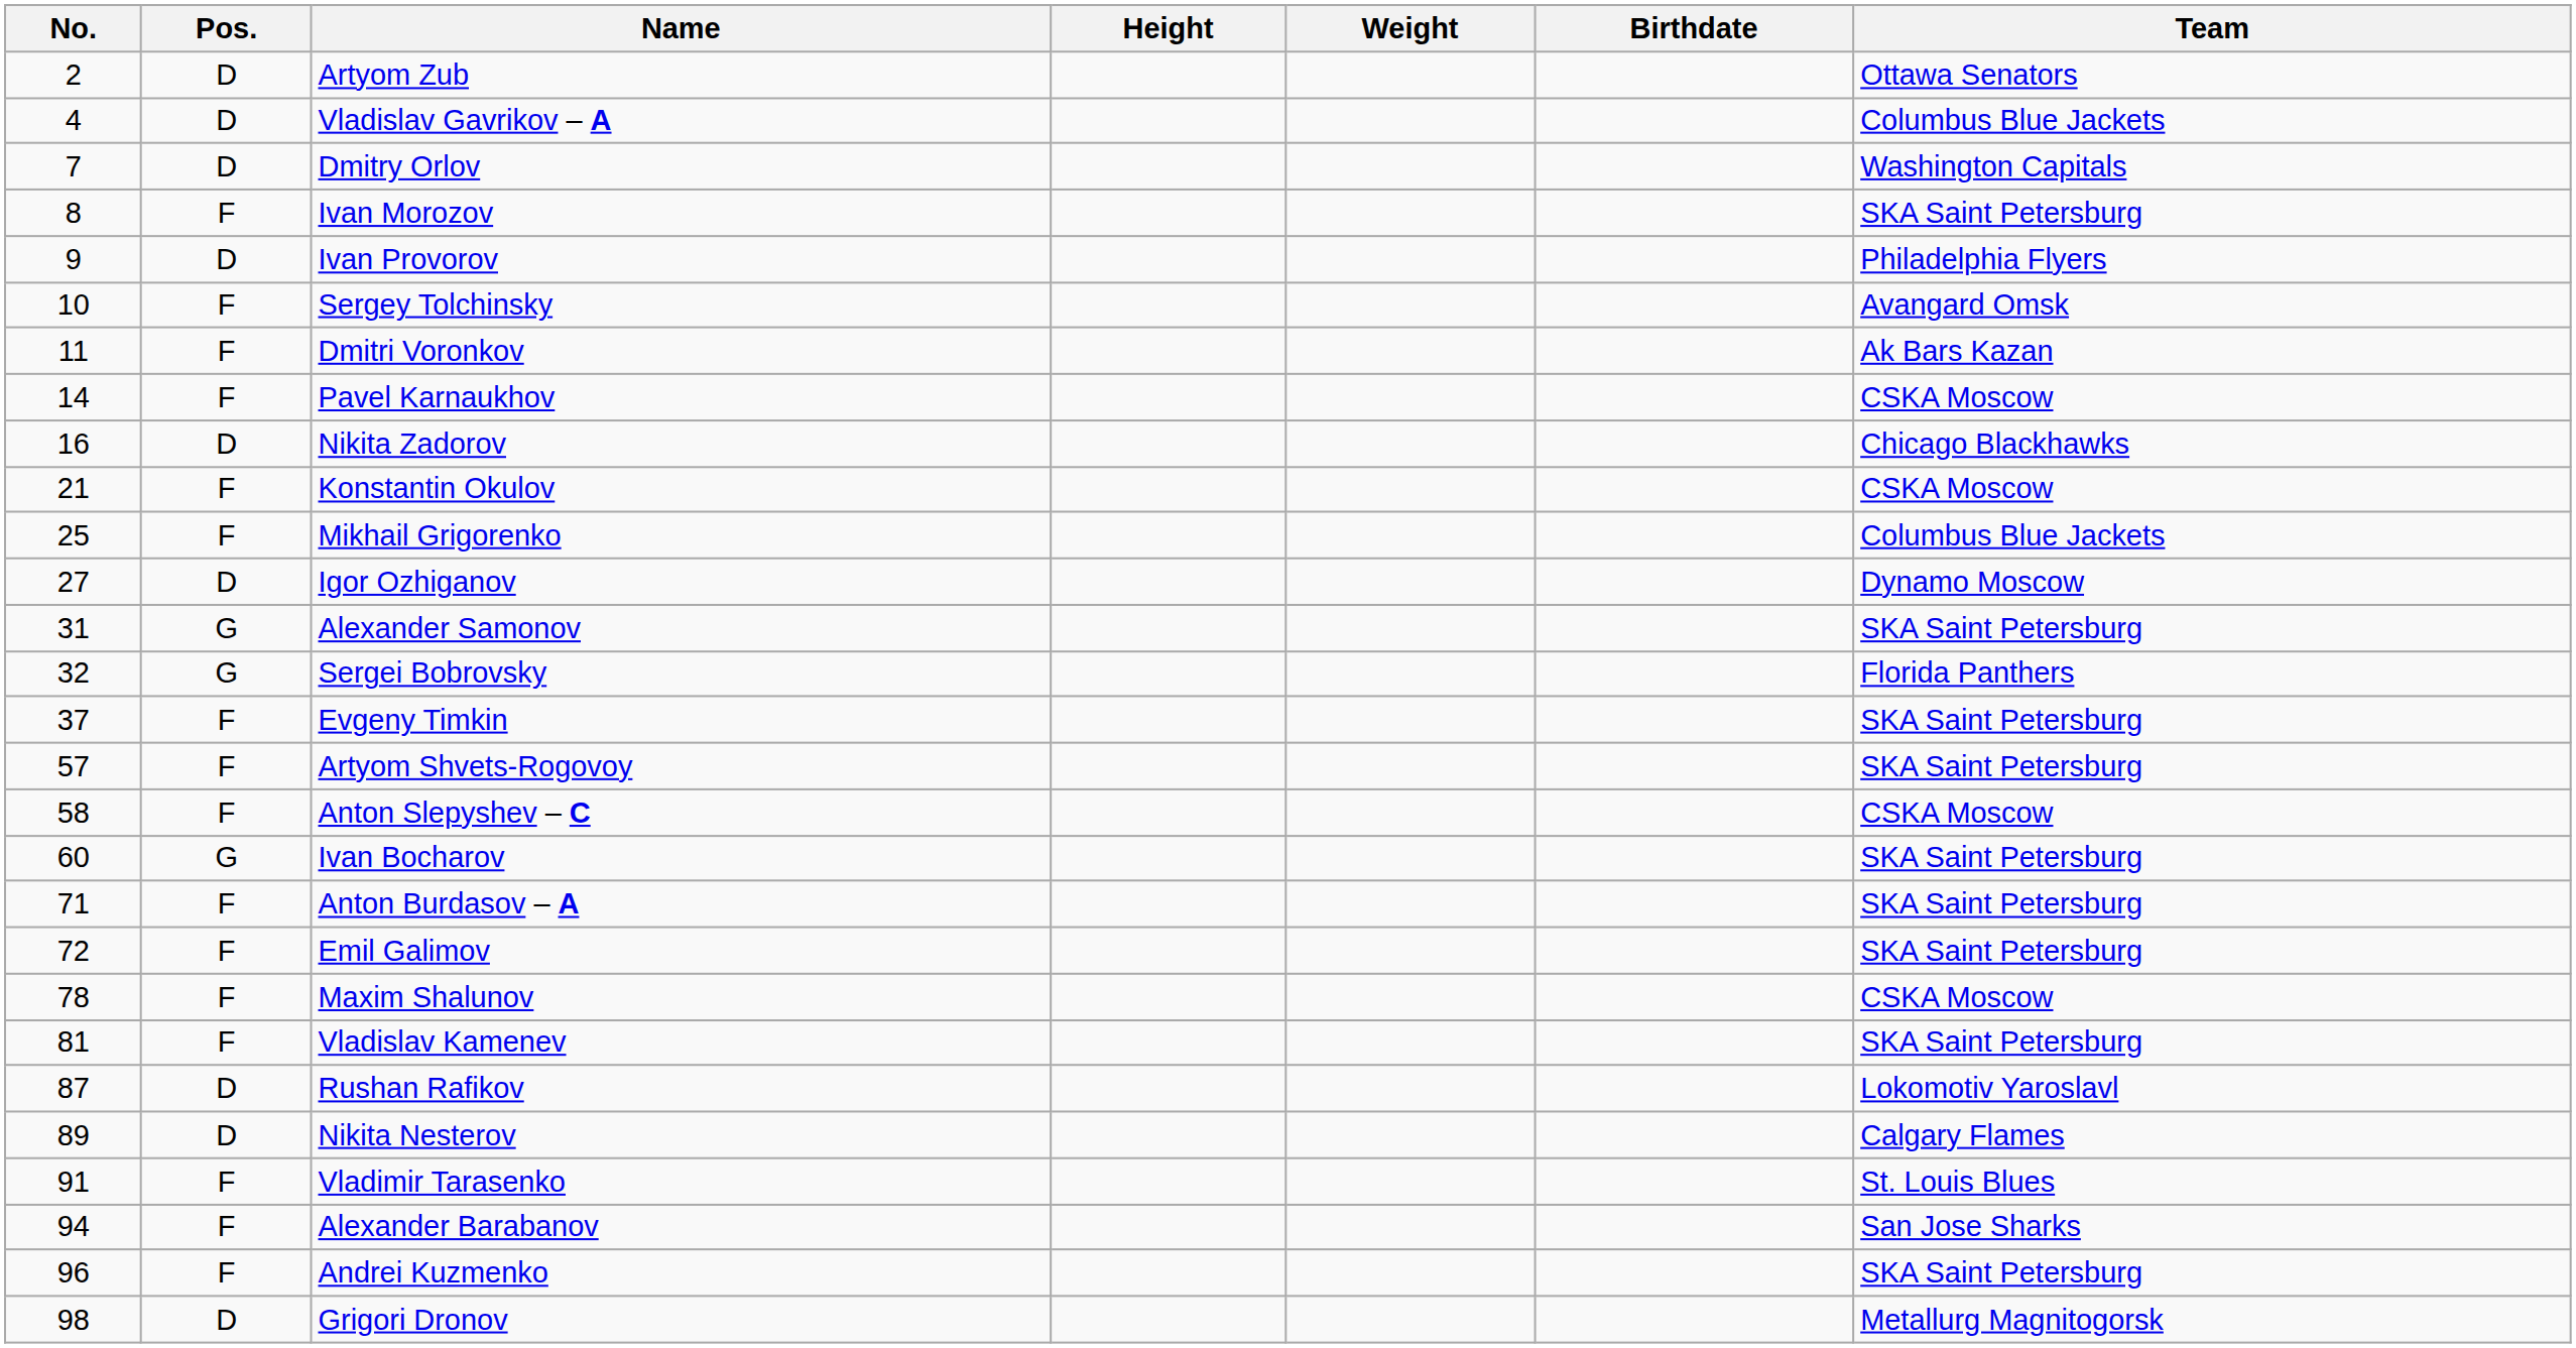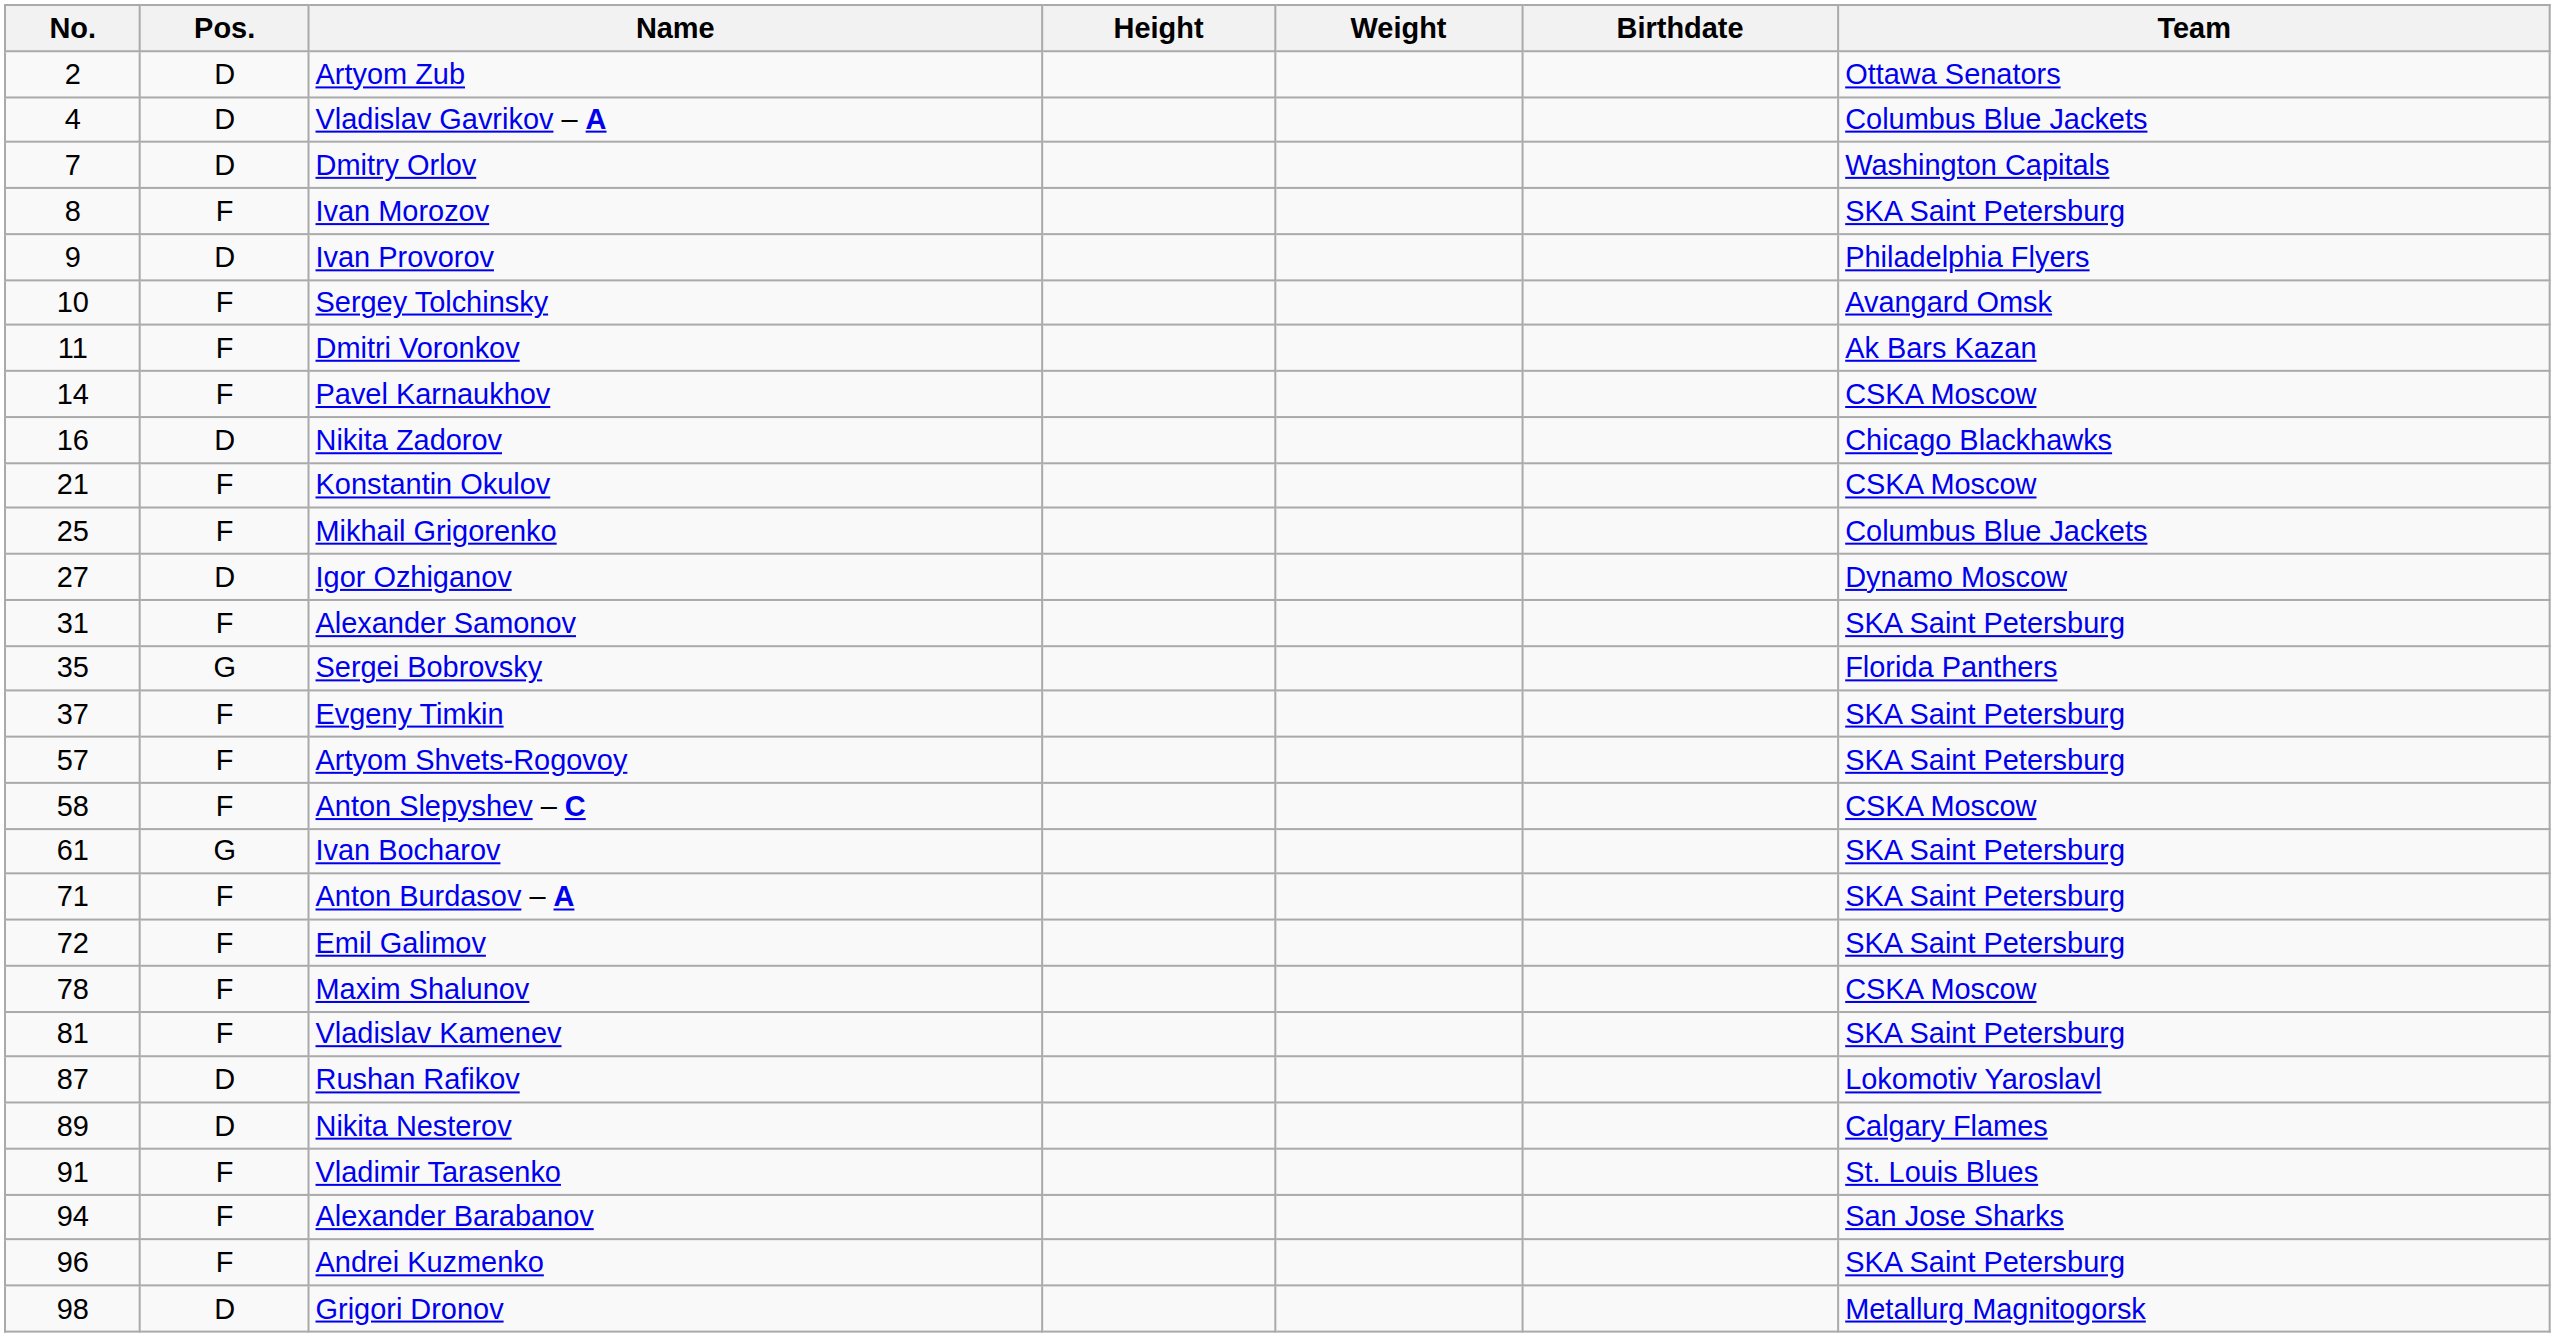 <table width="80%" class="wikitable sortable" style="font-size: 90%; text-align: center;">
 <tr>
 <th>No.</th>
 <th>Pos.</th>
 <th>Name</th>
 <th>Height</th>
 <th>Weight</th>
 <th>Birthdate</th>
 <th>Team</th>
 </tr>
 <tr>
 <td>2</td>
 <td>D</td>
 <td align=left><a href='#'>Artyom Zub</a></td>
 <td></td>
 <td></td>
 <td></td>
 <td style="text-align:left;"> <a href='#'>Ottawa Senators</a></td>
 </tr>
 <tr>
 <td>4</td>
 <td>D</td>
 <td align=left><a href='#'>Vladislav Gavrikov</a> – <strong><a href='#'>A</a></strong></td>
 <td></td>
 <td></td>
 <td></td>
 <td style="text-align:left;"> <a href='#'>Columbus Blue Jackets</a></td>
 </tr>
 <tr>
 <td>7</td>
 <td>D</td>
 <td align=left><a href='#'>Dmitry Orlov</a></td>
 <td></td>
 <td></td>
 <td></td>
 <td style="text-align:left;"> <a href='#'>Washington Capitals</a></td>
 </tr>
 <tr>
 <td>8</td>
 <td>F</td>
 <td align=left><a href='#'>Ivan Morozov</a></td>
 <td></td>
 <td></td>
 <td></td>
 <td style="text-align:left;"> <a href='#'>SKA Saint Petersburg</a></td>
 </tr>
 <tr>
 <td>9</td>
 <td>D</td>
 <td align=left><a href='#'>Ivan Provorov</a></td>
 <td></td>
 <td></td>
 <td></td>
 <td style="text-align:left;"> <a href='#'>Philadelphia Flyers</a></td>
 </tr>
 <tr>
 <td>10</td>
 <td>F</td>
 <td align=left><a href='#'>Sergey Tolchinsky</a></td>
 <td></td>
 <td></td>
 <td></td>
 <td style="text-align:left;"> <a href='#'>Avangard Omsk</a></td>
 </tr>
 <tr>
 <td>11</td>
 <td>F</td>
 <td align=left><a href='#'>Dmitri Voronkov</a></td>
 <td></td>
 <td></td>
 <td></td>
 <td style="text-align:left;"> <a href='#'>Ak Bars Kazan</a></td>
 </tr>
 <tr>
 <td>14</td>
 <td>F</td>
 <td align=left><a href='#'>Pavel Karnaukhov</a></td>
 <td></td>
 <td></td>
 <td></td>
 <td style="text-align:left;"> <a href='#'>CSKA Moscow</a></td>
 </tr>
 <tr>
 <td>16</td>
 <td>D</td>
 <td align=left><a href='#'>Nikita Zadorov</a></td>
 <td></td>
 <td></td>
 <td></td>
 <td style="text-align:left;"> <a href='#'>Chicago Blackhawks</a></td>
 </tr>
 <tr>
 <td>21</td>
 <td>F</td>
 <td align=left><a href='#'>Konstantin Okulov</a></td>
 <td></td>
 <td></td>
 <td></td>
 <td style="text-align:left;"> <a href='#'>CSKA Moscow</a></td>
 </tr>
 <tr>
 <td>25</td>
 <td>F</td>
 <td align=left><a href='#'>Mikhail Grigorenko</a></td>
 <td></td>
 <td></td>
 <td></td>
 <td style="text-align:left;"> <a href='#'>Columbus Blue Jackets</a></td>
 </tr>
 <tr>
 <td>27</td>
 <td>D</td>
 <td align=left><a href='#'>Igor Ozhiganov</a></td>
 <td></td>
 <td></td>
 <td></td>
 <td style="text-align:left;"> <a href='#'>Dynamo Moscow</a></td>
 </tr>
 <tr>
 <td>31</td>
-<td>G</td>
+<td>F</td>
 <td align=left><a href='#'>Alexander Samonov</a></td>
 <td></td>
 <td></td>
 <td></td>
 <td style="text-align:left;"> <a href='#'>SKA Saint Petersburg</a></td>
 </tr>
 <tr>
-<td>32</td>
+<td>35</td>
 <td>G</td>
 <td align=left><a href='#'>Sergei Bobrovsky</a></td>
 <td></td>
 <td></td>
 <td></td>
 <td style="text-align:left;"> <a href='#'>Florida Panthers</a></td>
 </tr>
 <tr>
 <td>37</td>
 <td>F</td>
 <td align=left><a href='#'>Evgeny Timkin</a></td>
 <td></td>
 <td></td>
 <td></td>
 <td style="text-align:left;"> <a href='#'>SKA Saint Petersburg</a></td>
 </tr>
 <tr>
 <td>57</td>
 <td>F</td>
 <td align=left><a href='#'>Artyom Shvets-Rogovoy</a></td>
 <td></td>
 <td></td>
 <td></td>
 <td style="text-align:left;"> <a href='#'>SKA Saint Petersburg</a></td>
 </tr>
 <tr>
 <td>58</td>
 <td>F</td>
 <td align=left><a href='#'>Anton Slepyshev</a> – <strong><a href='#'>C</a></strong></td>
 <td></td>
 <td></td>
 <td></td>
 <td style="text-align:left;"> <a href='#'>CSKA Moscow</a></td>
 </tr>
 <tr>
-<td>60</td>
+<td>61</td>
 <td>G</td>
 <td align=left><a href='#'>Ivan Bocharov</a></td>
 <td></td>
 <td></td>
 <td></td>
 <td style="text-align:left;"> <a href='#'>SKA Saint Petersburg</a></td>
 </tr>
 <tr>
 <td>71</td>
 <td>F</td>
 <td align=left><a href='#'>Anton Burdasov</a> – <strong><a href='#'>A</a></strong></td>
 <td></td>
 <td></td>
 <td></td>
 <td style="text-align:left;"> <a href='#'>SKA Saint Petersburg</a></td>
 </tr>
 <tr>
 <td>72</td>
 <td>F</td>
 <td align=left><a href='#'>Emil Galimov</a></td>
 <td></td>
 <td></td>
 <td></td>
 <td style="text-align:left;"> <a href='#'>SKA Saint Petersburg</a></td>
 </tr>
 <tr>
 <td>78</td>
 <td>F</td>
 <td align=left><a href='#'>Maxim Shalunov</a></td>
 <td></td>
 <td></td>
 <td></td>
 <td style="text-align:left;"> <a href='#'>CSKA Moscow</a></td>
 </tr>
 <tr>
 <td>81</td>
 <td>F</td>
 <td align=left><a href='#'>Vladislav Kamenev</a></td>
 <td></td>
 <td></td>
 <td></td>
 <td style="text-align:left;"> <a href='#'>SKA Saint Petersburg</a></td>
 </tr>
 <tr>
 <td>87</td>
 <td>D</td>
 <td align=left><a href='#'>Rushan Rafikov</a></td>
 <td></td>
 <td></td>
 <td></td>
 <td style="text-align:left;"> <a href='#'>Lokomotiv Yaroslavl</a></td>
 </tr>
 <tr>
 <td>89</td>
 <td>D</td>
 <td align=left><a href='#'>Nikita Nesterov</a></td>
 <td></td>
 <td></td>
 <td></td>
 <td style="text-align:left;"> <a href='#'>Calgary Flames</a></td>
 </tr>
 <tr>
 <td>91</td>
 <td>F</td>
 <td align=left><a href='#'>Vladimir Tarasenko</a></td>
 <td></td>
 <td></td>
 <td></td>
 <td style="text-align:left;"> <a href='#'>St. Louis Blues</a></td>
 </tr>
 <tr>
 <td>94</td>
 <td>F</td>
 <td align=left><a href='#'>Alexander Barabanov</a></td>
 <td></td>
 <td></td>
 <td></td>
 <td style="text-align:left;"> <a href='#'>San Jose Sharks</a></td>
 </tr>
 <tr>
 <td>96</td>
 <td>F</td>
 <td align=left><a href='#'>Andrei Kuzmenko</a></td>
 <td></td>
 <td></td>
 <td></td>
 <td style="text-align:left;"> <a href='#'>SKA Saint Petersburg</a></td>
 </tr>
 <tr>
 <td>98</td>
 <td>D</td>
 <td align=left><a href='#'>Grigori Dronov</a></td>
 <td></td>
 <td></td>
 <td></td>
 <td style="text-align:left;"> <a href='#'>Metallurg Magnitogorsk</a></td>
 </tr>
 </table>
